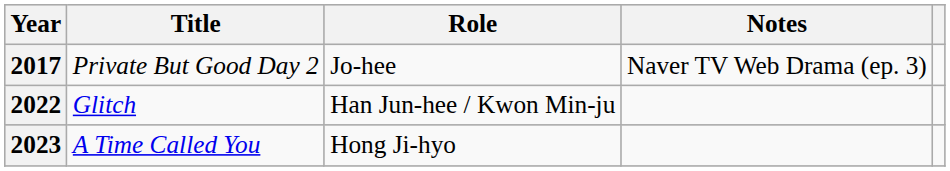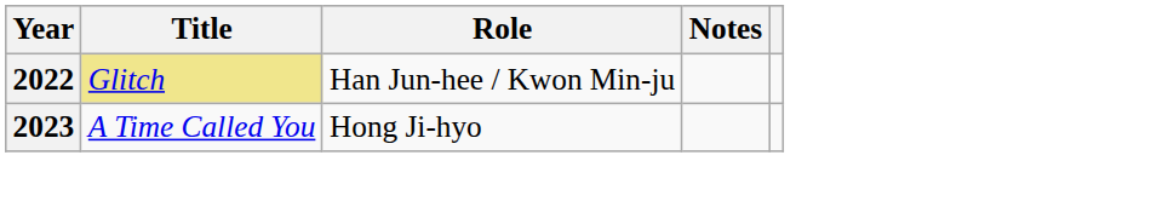 <table class="wikitable plainrowheaders sortable">
 <tr>
 <th scope="col">Year</th>
 <th scope="col">Title</th>
 <th scope="col">Role</th>
 <th scope="col">Notes</th>
 <th scope="col" class="unsortable"></th>
 </tr>
 <tr>
-<th scope="row">2017</th>
-<td><em>Private But Good Day 2</em></td>
-<td>Jo-hee</td>
-<td>Naver TV Web Drama (ep. 3)</td>
-<td style="text-align:center"></td>
-</tr>
-<tr>
 <th scope="row">2022</th>
-<td><em><a href='#'>Glitch</a></em></td>
+<td style="background: khaki;"><em><a href='#'>Glitch</a></em></td>
 <td>Han Jun-hee / Kwon Min-ju</td>
 <td></td>
 <td style="text-align:center"></td>
 </tr>
 <tr>
 <th scope="row">2023</th>
 <td><em><a href='#'>A Time Called You</a></em></td>
 <td>Hong Ji-hyo</td>
 <td></td>
 <td style="text-align:center"></td>
 </tr>
 </table>
